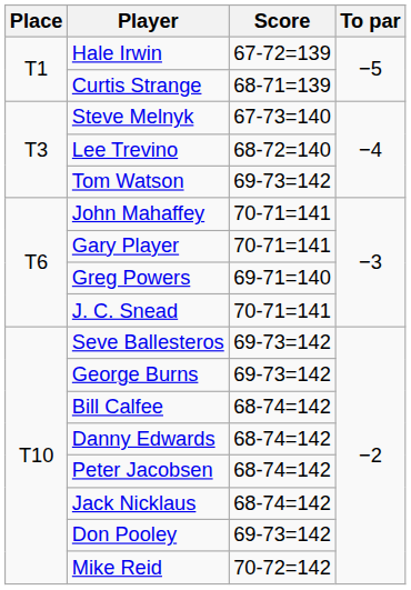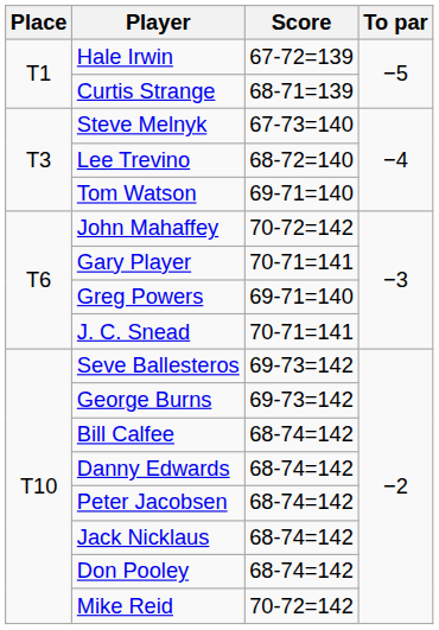 <table class="wikitable">
 <tr>
 <th>Place</th>
 <th>Player</th>
 <th>Score</th>
 <th>To par</th>
 </tr>
 <tr>
 <td rowspan=2 align=center>T1</td>
 <td> <a href='#'>Hale Irwin</a></td>
 <td align=center>67-72=139</td>
 <td rowspan=2 align=center>−5</td>
 </tr>
 <tr>
 <td> <a href='#'>Curtis Strange</a></td>
 <td align=center>68-71=139</td>
 </tr>
 <tr>
 <td rowspan=3 align=center>T3</td>
 <td> <a href='#'>Steve Melnyk</a></td>
 <td align=center>67-73=140</td>
 <td rowspan=3 align=center>−4</td>
 </tr>
 <tr>
 <td> <a href='#'>Lee Trevino</a></td>
 <td align=center>68-72=140</td>
 </tr>
 <tr>
 <td> <a href='#'>Tom Watson</a></td>
-<td align=center>69-73=142</td>
+<td align=center>69-71=140</td>
 </tr>
 <tr>
 <td rowspan=4 align=center>T6</td>
 <td> <a href='#'>John Mahaffey</a></td>
-<td align=center>70-71=141</td>
+<td align=center>70-72=142</td>
 <td rowspan=4 align=center>−3</td>
 </tr>
 <tr>
 <td> <a href='#'>Gary Player</a></td>
 <td align=center>70-71=141</td>
 </tr>
 <tr>
 <td> <a href='#'>Greg Powers</a></td>
 <td align=center>69-71=140</td>
 </tr>
 <tr>
 <td> <a href='#'>J. C. Snead</a></td>
 <td align=center>70-71=141</td>
 </tr>
 <tr>
 <td rowspan=8 align=center>T10</td>
 <td> <a href='#'>Seve Ballesteros</a></td>
 <td align=center>69-73=142</td>
 <td rowspan=8 align=center>−2</td>
 </tr>
 <tr>
 <td> <a href='#'>George Burns</a></td>
 <td align=center>69-73=142</td>
 </tr>
 <tr>
 <td> <a href='#'>Bill Calfee</a></td>
 <td align=center>68-74=142</td>
 </tr>
 <tr>
 <td> <a href='#'>Danny Edwards</a></td>
 <td align=center>68-74=142</td>
 </tr>
 <tr>
 <td> <a href='#'>Peter Jacobsen</a></td>
 <td align=center>68-74=142</td>
 </tr>
 <tr>
 <td> <a href='#'>Jack Nicklaus</a></td>
 <td align=center>68-74=142</td>
 </tr>
 <tr>
 <td> <a href='#'>Don Pooley</a></td>
-<td align=center>69-73=142</td>
+<td align=center>68-74=142</td>
 </tr>
 <tr>
 <td> <a href='#'>Mike Reid</a></td>
 <td align=center>70-72=142</td>
 </tr>
 </table>
